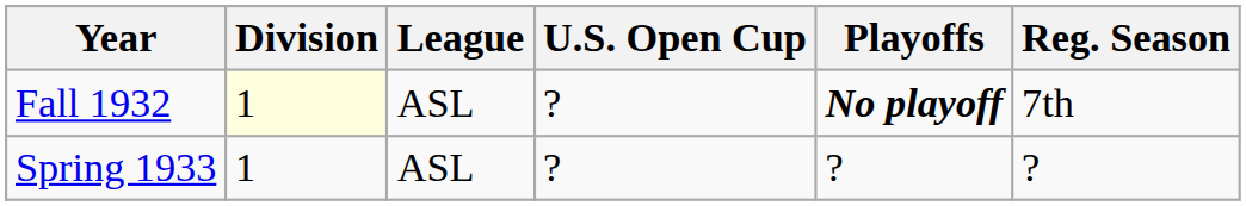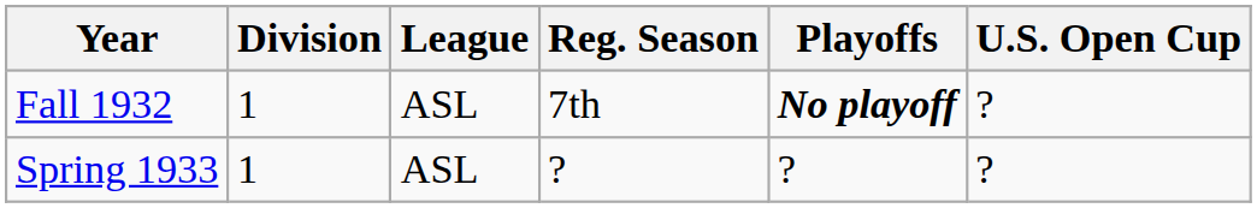 <table class="wikitable">
 <tr>
 <th>Year</th>
 <th>Division</th>
 <th>League</th>
+<th>Reg. Season</th>
+<th>Playoffs</th>
 <th>U.S. Open Cup</th>
-<th>Playoffs</th>
-<th>Reg. Season</th>
 </tr>
 <tr>
 <td><a href='#'>Fall 1932</a></td>
-<td style="background: lightyellow;">1</td>
+<td>1</td>
 <td>ASL</td>
+<td>7th</td>
+<td><strong><em>No playoff</em></strong></td>
 <td>?</td>
-<td><strong><em>No playoff</em></strong></td>
-<td>7th</td>
 </tr>
 <tr>
 <td><a href='#'>Spring 1933</a></td>
 <td>1</td>
 <td>ASL</td>
 <td>?</td>
 <td>?</td>
 <td>?</td>
 </tr>
 </table>
